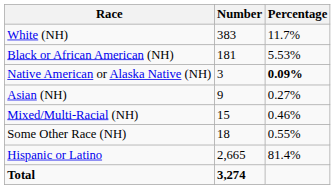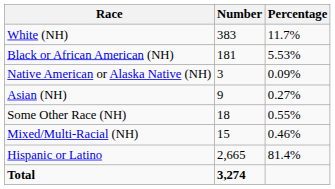 <table class="wikitable">
 <tr>
 <th>Race</th>
 <th>Number</th>
 <th>Percentage</th>
 </tr>
 <tr>
 <td><a href='#'>White</a> (NH)</td>
 <td>383</td>
 <td>11.7%</td>
 </tr>
 <tr>
 <td><a href='#'>Black or African American</a> (NH)</td>
 <td>181</td>
 <td>5.53%</td>
 </tr>
 <tr>
 <td><a href='#'>Native American</a> or <a href='#'>Alaska Native</a> (NH)</td>
 <td>3</td>
-<td><strong>0.09%</strong></td>
+<td>0.09%</td>
 </tr>
 <tr>
 <td><a href='#'>Asian</a> (NH)</td>
 <td>9</td>
 <td>0.27%</td>
 </tr>
 <tr>
+<td>Some Other Race (NH)</td>
+<td>18</td>
+<td>0.55%</td>
+</tr>
+<tr>
 <td><a href='#'>Mixed/Multi-Racial</a> (NH)</td>
 <td>15</td>
 <td>0.46%</td>
-</tr>
-<tr>
-<td>Some Other Race (NH)</td>
-<td>18</td>
-<td>0.55%</td>
 </tr>
 <tr>
 <td><a href='#'>Hispanic or Latino</a></td>
 <td>2,665</td>
 <td>81.4%</td>
 </tr>
 <tr>
 <td><strong>Total</strong></td>
 <td><strong>3,274</strong></td>
 <td></td>
 </tr>
 </table>
